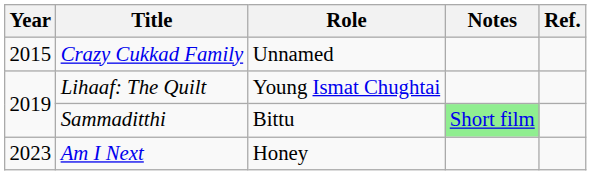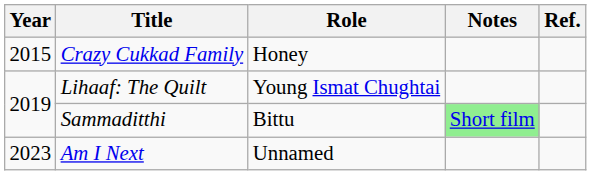 <table class="wikitable sortable plainrowheaders">
 <tr style="text-align:center;">
 <th scope="col">Year</th>
 <th scope="col">Title</th>
 <th scope="col">Role</th>
 <th>Notes</th>
 <th scope="col">Ref.</th>
 </tr>
 <tr>
 <td>2015</td>
 <td scope="row"><em><a href='#'>Crazy Cukkad Family</a></em></td>
-<td>Unnamed</td>
+<td>Honey</td>
 <td></td>
 <td></td>
 </tr>
 <tr>
 <td rowspan="2">2019</td>
 <td scope="row"><em>Lihaaf: The Quilt</em></td>
 <td>Young <a href='#'>Ismat Chughtai</a></td>
 <td></td>
 <td></td>
 </tr>
 <tr>
 <td><em>Sammaditthi</em></td>
 <td>Bittu</td>
 <td style="background: lightgreen;"><a href='#'>Short film</a></td>
 <td></td>
 </tr>
 <tr>
 <td>2023</td>
 <td><em><a href='#'>Am I Next</a></em></td>
-<td>Honey</td>
+<td>Unnamed</td>
 <td></td>
 <td></td>
 </tr>
 </table>
